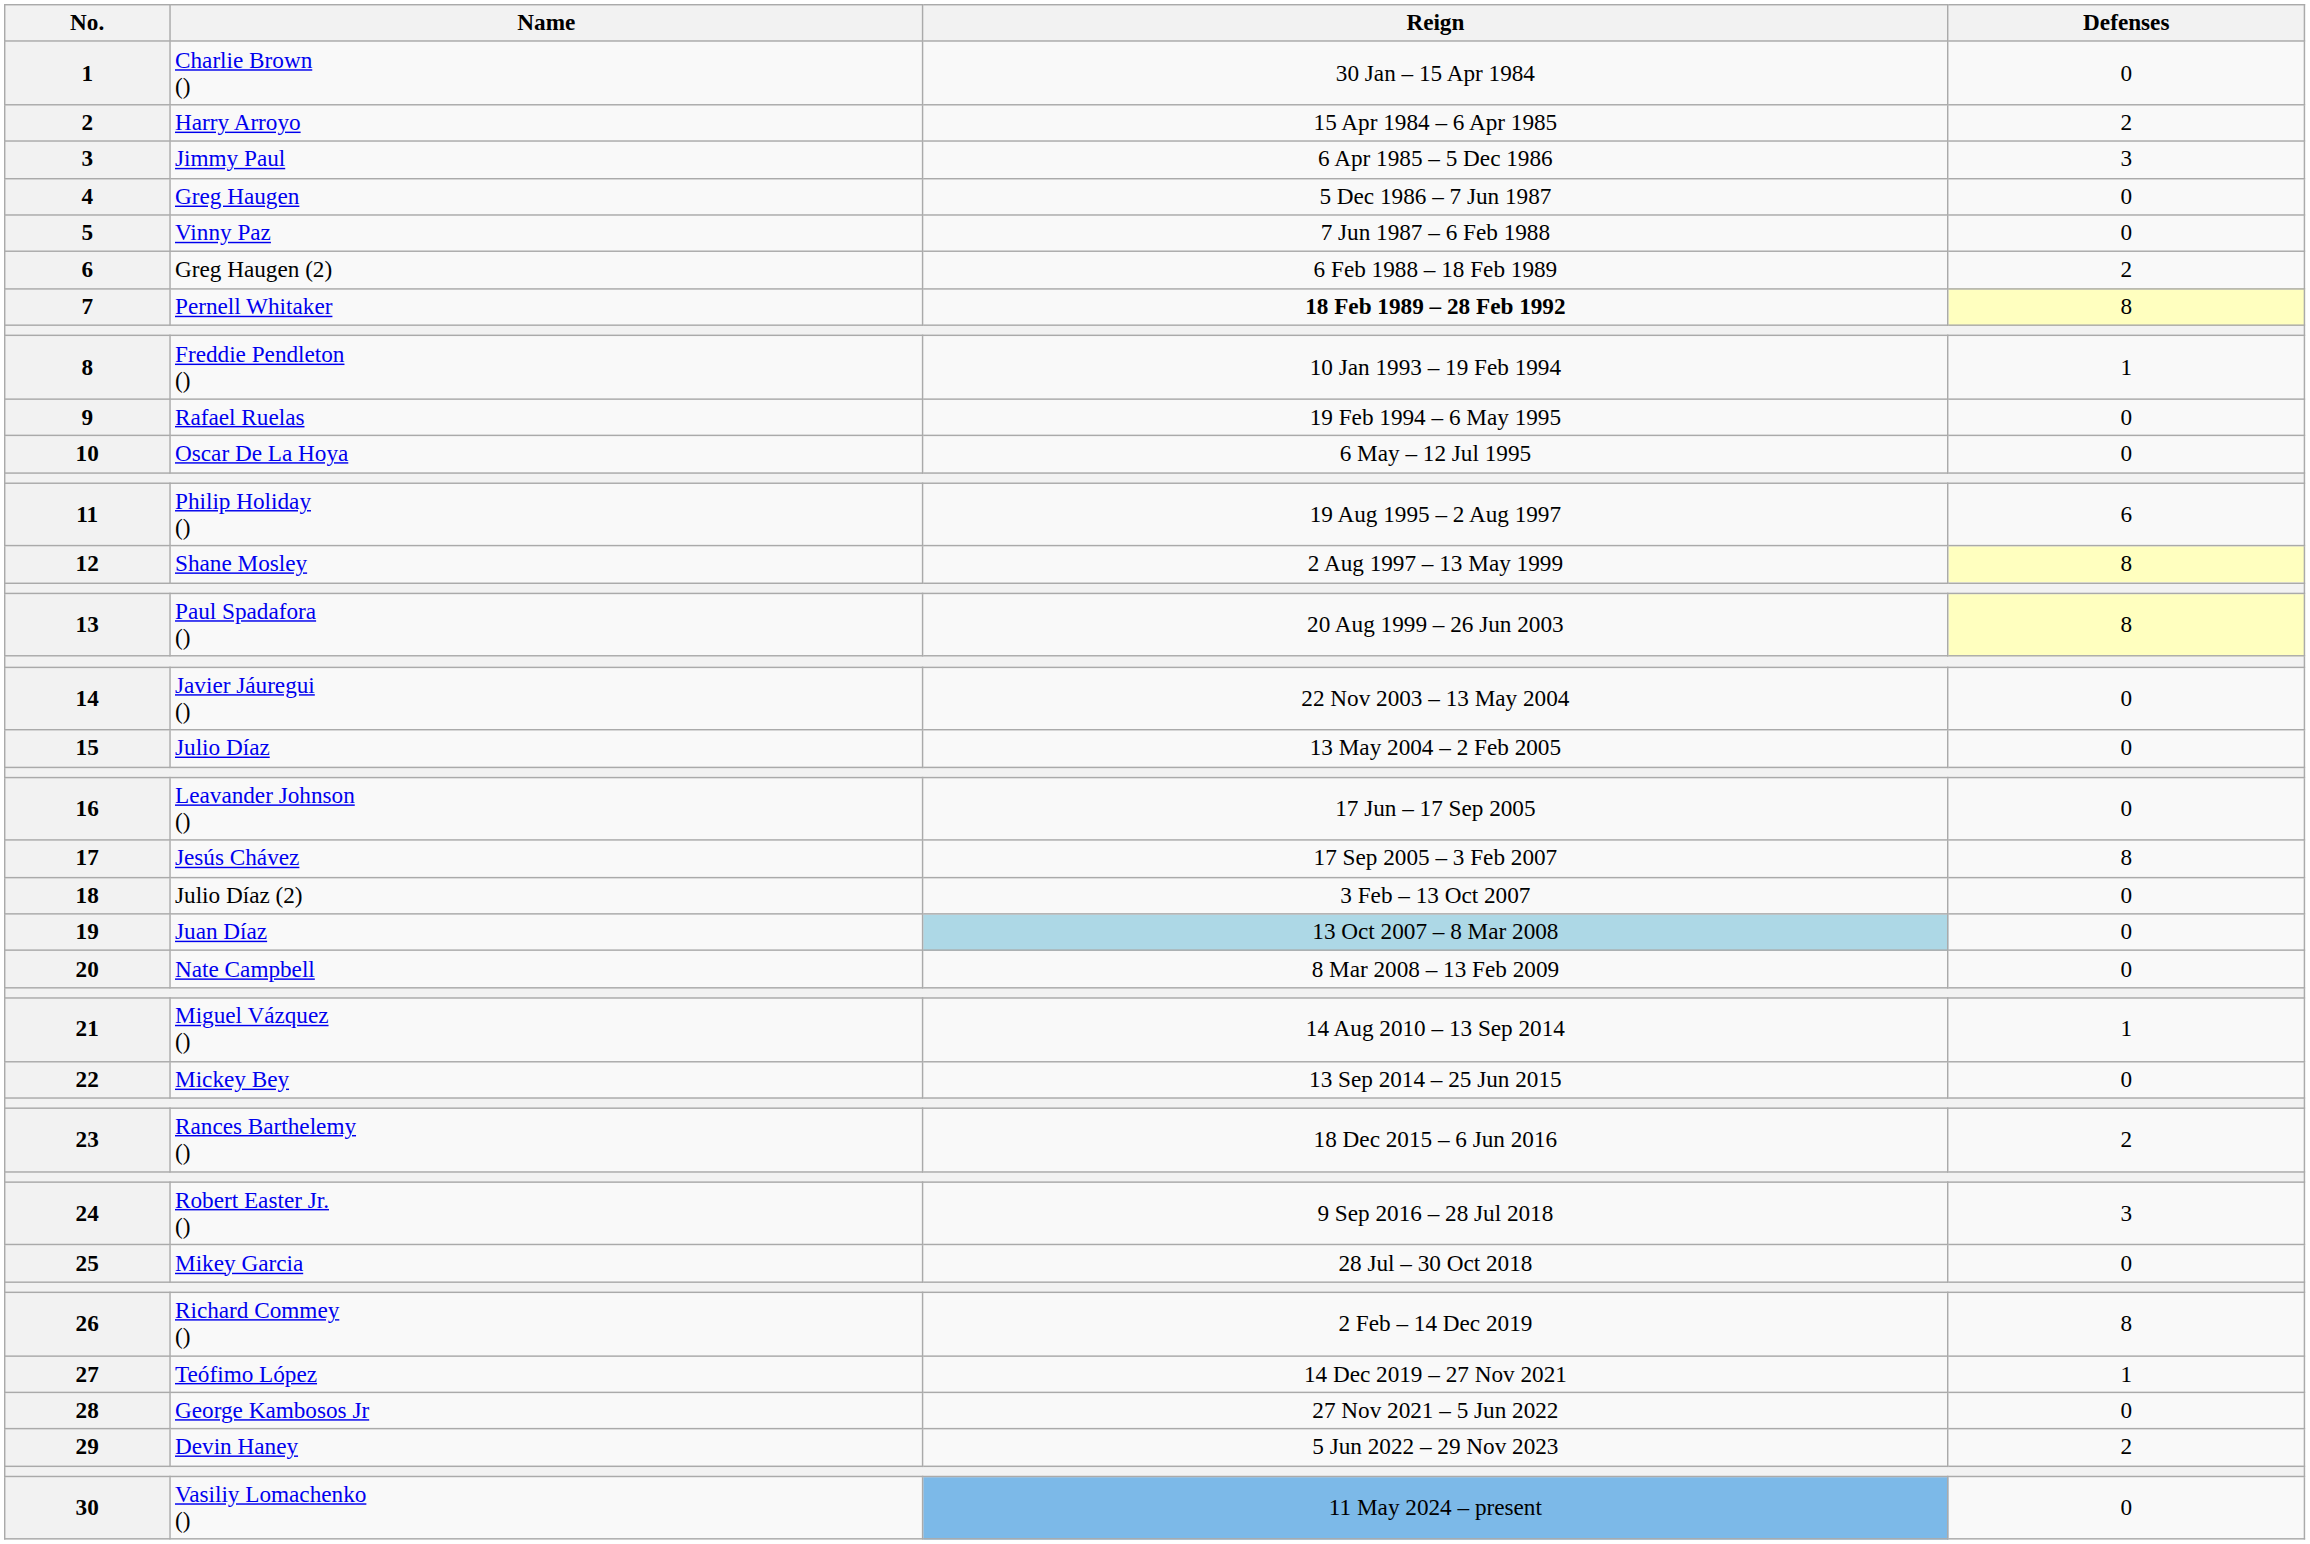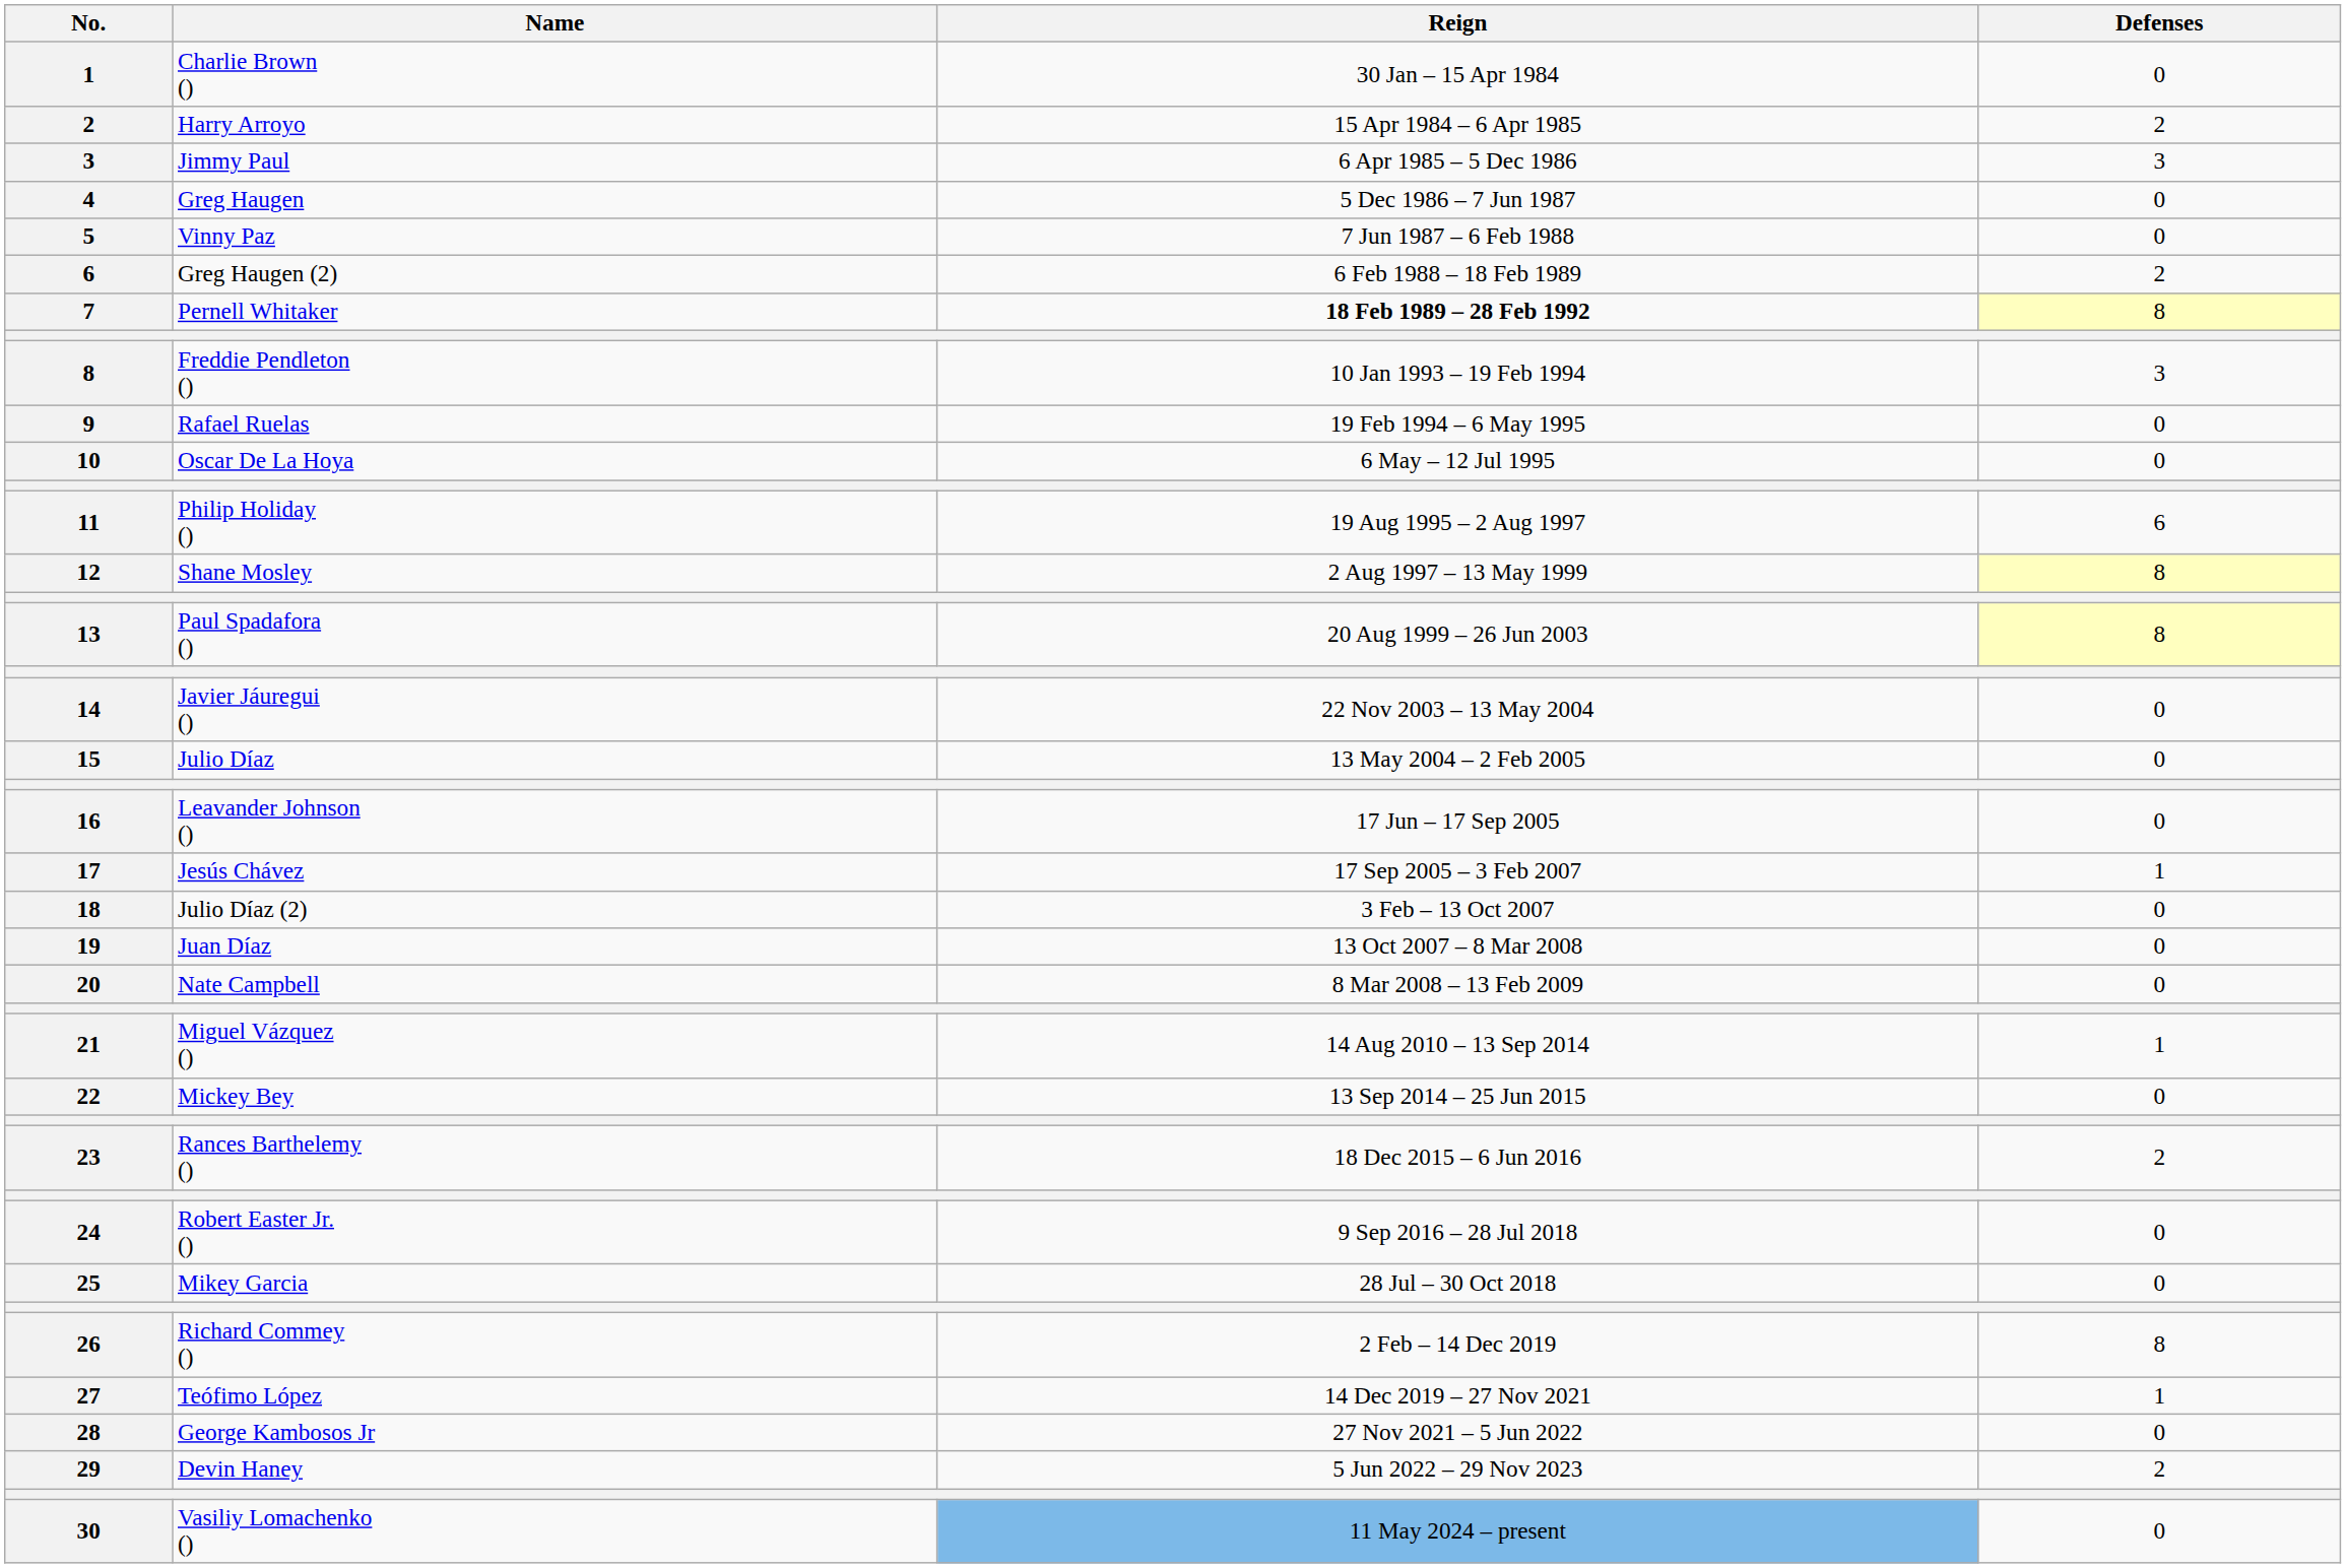 <table class="wikitable sortable" style="width:80%;">
 <tr>
 <th>No.</th>
 <th>Name</th>
 <th>Reign</th>
 <th>Defenses</th>
 </tr>
 <tr align=center>
 <th>1</th>
 <td align=left><a href='#'>Charlie Brown</a><br>()</td>
 <td>30 Jan – 15 Apr 1984</td>
 <td>0</td>
 </tr>
 <tr align=center>
 <th>2</th>
 <td align=left><a href='#'>Harry Arroyo</a></td>
 <td>15 Apr 1984 – 6 Apr 1985</td>
 <td>2</td>
 </tr>
 <tr align=center>
 <th>3</th>
 <td align=left><a href='#'>Jimmy Paul</a></td>
 <td>6 Apr 1985 – 5 Dec 1986</td>
 <td>3</td>
 </tr>
 <tr align=center>
 <th>4</th>
 <td align=left><a href='#'>Greg Haugen</a></td>
 <td>5 Dec 1986 – 7 Jun 1987</td>
 <td>0</td>
 </tr>
 <tr align=center>
 <th>5</th>
 <td align=left><a href='#'>Vinny Paz</a></td>
 <td>7 Jun 1987 – 6 Feb 1988</td>
 <td>0</td>
 </tr>
 <tr align=center>
 <th>6</th>
 <td align=left>Greg Haugen (2)</td>
 <td>6 Feb 1988 – 18 Feb 1989</td>
 <td>2</td>
 </tr>
 <tr align=center>
 <th>7</th>
 <td align=left><a href='#'>Pernell Whitaker</a></td>
 <td><strong>18 Feb 1989 – 28 Feb 1992</strong></td>
 <td style="background:#ffffbf;">8</td>
 </tr>
 <tr align=center>
 <th colspan=4></th>
 </tr>
 <tr align=center>
 <th>8</th>
 <td align=left><a href='#'>Freddie Pendleton</a><br>()</td>
 <td>10 Jan 1993 – 19 Feb 1994</td>
-<td>1</td>
+<td>3</td>
 </tr>
 <tr align=center>
 <th>9</th>
 <td align=left><a href='#'>Rafael Ruelas</a></td>
 <td>19 Feb 1994 – 6 May 1995</td>
 <td>0</td>
 </tr>
 <tr align=center>
 <th>10</th>
 <td align=left><a href='#'>Oscar De La Hoya</a></td>
 <td>6 May – 12 Jul 1995</td>
 <td>0</td>
 </tr>
 <tr align=center>
 <th colspan=4></th>
 </tr>
 <tr align=center>
 <th>11</th>
 <td align=left><a href='#'>Philip Holiday</a><br>()</td>
 <td>19 Aug 1995 – 2 Aug 1997</td>
 <td>6</td>
 </tr>
 <tr align=center>
 <th>12</th>
 <td align=left><a href='#'>Shane Mosley</a></td>
 <td>2 Aug 1997 – 13 May 1999</td>
 <td style="background:#ffffbf;">8</td>
 </tr>
 <tr align=center>
 <th colspan=4></th>
 </tr>
 <tr align=center>
 <th>13</th>
 <td align=left><a href='#'>Paul Spadafora</a><br>()</td>
 <td>20 Aug 1999 – 26 Jun 2003</td>
 <td style="background:#ffffbf;">8</td>
 </tr>
 <tr align=center>
 <th colspan=4></th>
 </tr>
 <tr align=center>
 <th>14</th>
 <td align=left><a href='#'>Javier Jáuregui</a><br>()</td>
 <td>22 Nov 2003 – 13 May 2004</td>
 <td>0</td>
 </tr>
 <tr align=center>
 <th>15</th>
 <td align=left><a href='#'>Julio Díaz</a></td>
 <td>13 May 2004 – 2 Feb 2005</td>
 <td>0</td>
 </tr>
 <tr align=center>
 <th colspan=4></th>
 </tr>
 <tr align=center>
 <th>16</th>
 <td align=left><a href='#'>Leavander Johnson</a><br>()</td>
 <td>17 Jun – 17 Sep 2005</td>
 <td>0</td>
 </tr>
 <tr align=center>
 <th>17</th>
 <td align=left><a href='#'>Jesús Chávez</a></td>
 <td>17 Sep 2005 – 3 Feb 2007</td>
-<td>8</td>
+<td>1</td>
 </tr>
 <tr align=center>
 <th>18</th>
 <td align=left>Julio Díaz (2)</td>
 <td>3 Feb – 13 Oct 2007</td>
 <td>0</td>
 </tr>
 <tr align=center>
 <th>19</th>
 <td align=left><a href='#'>Juan Díaz</a></td>
-<td style="background: lightblue;">13 Oct 2007 – 8 Mar 2008</td>
+<td>13 Oct 2007 – 8 Mar 2008</td>
 <td>0</td>
 </tr>
 <tr align=center>
 <th>20</th>
 <td align=left><a href='#'>Nate Campbell</a></td>
 <td>8 Mar 2008 – 13 Feb 2009</td>
 <td>0</td>
 </tr>
 <tr align=center>
 <th colspan=4></th>
 </tr>
 <tr align=center>
 <th>21</th>
 <td align=left><a href='#'>Miguel Vázquez</a><br>()</td>
 <td>14 Aug 2010 – 13 Sep 2014</td>
 <td>1</td>
 </tr>
 <tr align=center>
 <th>22</th>
 <td align=left><a href='#'>Mickey Bey</a></td>
 <td>13 Sep 2014 – 25 Jun 2015</td>
 <td>0</td>
 </tr>
 <tr align=center>
 <th colspan=4></th>
 </tr>
 <tr align=center>
 <th>23</th>
 <td align=left><a href='#'>Rances Barthelemy</a><br>()</td>
 <td>18 Dec 2015 – 6 Jun 2016</td>
 <td>2</td>
 </tr>
 <tr align=center>
 <th colspan=4></th>
 </tr>
 <tr align=center>
 <th>24</th>
 <td align=left><a href='#'>Robert Easter Jr.</a><br>()</td>
 <td>9 Sep 2016 – 28 Jul 2018</td>
-<td>3</td>
+<td>0</td>
 </tr>
 <tr align=center>
 <th>25</th>
 <td align=left><a href='#'>Mikey Garcia</a></td>
 <td>28 Jul – 30 Oct 2018</td>
 <td>0</td>
 </tr>
 <tr align=center>
 <th colspan=4></th>
 </tr>
 <tr align=center>
 <th>26</th>
 <td align=left><a href='#'>Richard Commey</a><br>()</td>
 <td>2 Feb – 14 Dec 2019</td>
 <td>8</td>
 </tr>
 <tr align=center>
 <th>27</th>
 <td align=left><a href='#'>Teófimo López</a></td>
 <td>14 Dec 2019 – 27 Nov 2021</td>
 <td>1</td>
 </tr>
 <tr align=center>
 <th>28</th>
 <td align=left><a href='#'>George Kambosos Jr</a></td>
 <td>27 Nov 2021 – 5 Jun 2022</td>
 <td>0</td>
 </tr>
 <tr align=center>
 <th>29</th>
 <td align=left><a href='#'>Devin Haney</a></td>
 <td>5 Jun 2022 – 29 Nov 2023</td>
 <td>2</td>
 </tr>
 <tr align=center>
 <th colspan=4></th>
 </tr>
 <tr align=center>
 <th>30</th>
 <td align=left><a href='#'>Vasiliy Lomachenko</a><br>()</td>
 <td style="background:#7CB9E8;">11 May 2024 – present</td>
 <td>0</td>
 </tr>
 </table>
